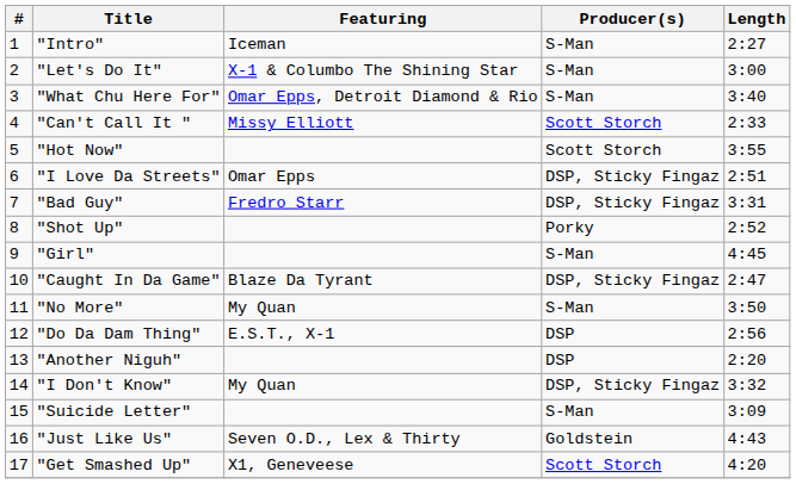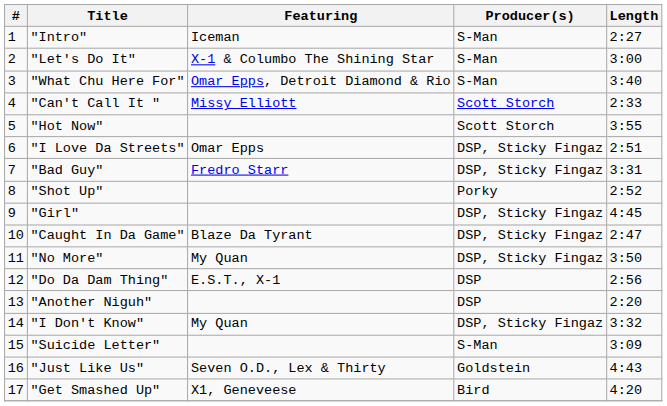 <table class="wikitable">
 <tr>
 <th>#</th>
 <th>Title</th>
 <th>Featuring</th>
 <th>Producer(s)</th>
 <th>Length</th>
 </tr>
 <tr>
 <td>1</td>
 <td>"Intro"</td>
 <td>Iceman</td>
 <td>S-Man</td>
 <td>2:27</td>
 </tr>
 <tr>
 <td>2</td>
 <td>"Let's Do It"</td>
 <td><a href='#'>X-1</a> & Columbo The Shining Star</td>
 <td>S-Man</td>
 <td>3:00</td>
 </tr>
 <tr>
 <td>3</td>
 <td>"What Chu Here For"</td>
 <td><a href='#'>Omar Epps</a>, Detroit Diamond & Rio</td>
 <td>S-Man</td>
 <td>3:40</td>
 </tr>
 <tr>
 <td>4</td>
 <td>"Can't Call It "</td>
 <td><a href='#'>Missy Elliott</a></td>
 <td><a href='#'>Scott Storch</a></td>
 <td>2:33</td>
 </tr>
 <tr>
 <td>5</td>
 <td>"Hot Now"</td>
 <td></td>
 <td>Scott Storch</td>
 <td>3:55</td>
 </tr>
 <tr>
 <td>6</td>
 <td>"I Love Da Streets"</td>
 <td>Omar Epps</td>
 <td>DSP, Sticky Fingaz</td>
 <td>2:51</td>
 </tr>
 <tr>
 <td>7</td>
 <td>"Bad Guy"</td>
 <td><a href='#'>Fredro Starr</a></td>
 <td>DSP, Sticky Fingaz</td>
 <td>3:31</td>
 </tr>
 <tr>
 <td>8</td>
 <td>"Shot Up"</td>
 <td></td>
 <td>Porky</td>
 <td>2:52</td>
 </tr>
 <tr>
 <td>9</td>
 <td>"Girl"</td>
 <td></td>
-<td>S-Man</td>
+<td>DSP, Sticky Fingaz</td>
 <td>4:45</td>
 </tr>
 <tr>
 <td>10</td>
 <td>"Caught In Da Game"</td>
 <td>Blaze Da Tyrant</td>
 <td>DSP, Sticky Fingaz</td>
 <td>2:47</td>
 </tr>
 <tr>
 <td>11</td>
 <td>"No More"</td>
 <td>My Quan</td>
-<td>S-Man</td>
+<td>DSP, Sticky Fingaz</td>
 <td>3:50</td>
 </tr>
 <tr>
 <td>12</td>
 <td>"Do Da Dam Thing"</td>
 <td>E.S.T., X-1</td>
 <td>DSP</td>
 <td>2:56</td>
 </tr>
 <tr>
 <td>13</td>
 <td>"Another Niguh"</td>
 <td></td>
 <td>DSP</td>
 <td>2:20</td>
 </tr>
 <tr>
 <td>14</td>
 <td>"I Don't Know"</td>
 <td>My Quan</td>
 <td>DSP, Sticky Fingaz</td>
 <td>3:32</td>
 </tr>
 <tr>
 <td>15</td>
 <td>"Suicide Letter"</td>
 <td></td>
 <td>S-Man</td>
 <td>3:09</td>
 </tr>
 <tr>
 <td>16</td>
 <td>"Just Like Us"</td>
 <td>Seven O.D., Lex & Thirty</td>
 <td>Goldstein</td>
 <td>4:43</td>
 </tr>
 <tr>
 <td>17</td>
 <td>"Get Smashed Up"</td>
 <td>X1, Geneveese</td>
-<td><a href='#'>Scott Storch</a></td>
+<td>Bird</td>
 <td>4:20</td>
 </tr>
 <tr>
 </tr>
 </table>
